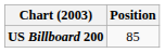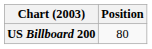 <table class="wikitable sortable plainrowheaders" style="text-align:center">
 <tr>
 <th scope="col">Chart (2003)</th>
 <th scope="col">Position</th>
 </tr>
 <tr>
 <th scope="row">US <em>Billboard</em> 200</th>
-<td>85</td>
+<td>80</td>
 </tr>
 </table>
